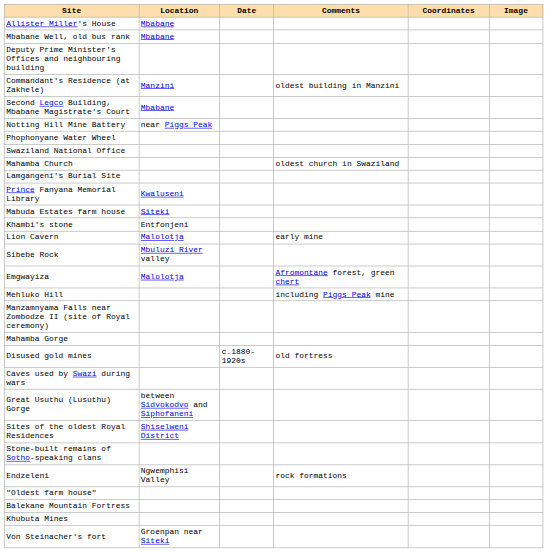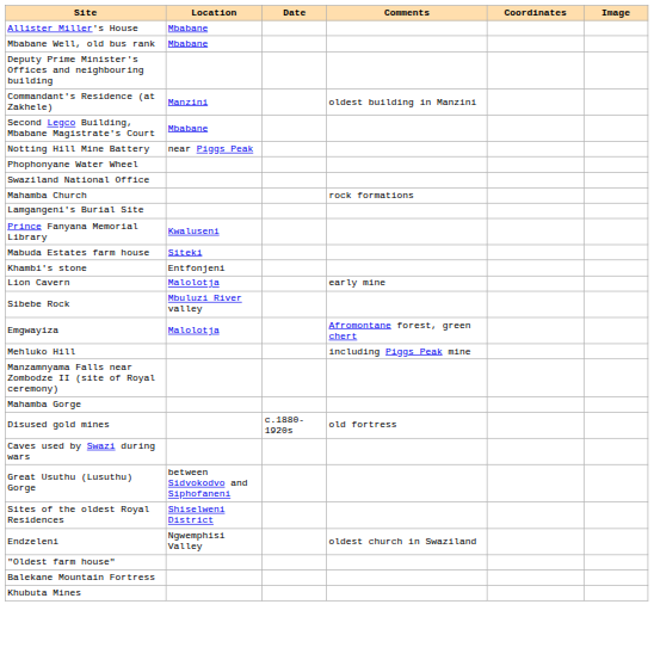 <table class="wikitable sortable"  style="width:100%; background:#fff;">
 <tr>
 <th width="25%" align="left" style="background:#ffdead;">Site</th>
 <th width="15%" align="left" style="background:#ffdead;">Location</th>
 <th width="10%" align="left" style="background:#ffdead;">Date</th>
 <th width="25%" align="left" style="background:#ffdead;">Comments</th>
 <th width="15%" align="left" style="background:#ffdead;">Coordinates</th>
 <th width="10%" align="left" style="background:#ffdead;" class="unsortable">Image</th>
 </tr>
 <tr>
 <td><a href='#'>Allister Miller</a>'s House</td>
 <td><a href='#'>Mbabane</a></td>
 <td></td>
 <td></td>
 <td></td>
 <td></td>
 </tr>
 <tr>
 <td>Mbabane Well, old bus rank</td>
 <td><a href='#'>Mbabane</a></td>
 <td></td>
 <td></td>
 <td></td>
 <td></td>
 </tr>
 <tr>
 <td>Deputy Prime Minister's Offices and neighbouring building</td>
 <td></td>
 <td></td>
 <td></td>
 <td></td>
 <td></td>
 </tr>
 <tr>
 <td>Commandant's Residence (at Zakhele)</td>
 <td><a href='#'>Manzini</a></td>
 <td></td>
 <td>oldest building in Manzini</td>
 <td></td>
 <td></td>
 </tr>
 <tr>
 <td>Second <a href='#'>Legco</a> Building, Mbabane Magistrate's Court</td>
 <td><a href='#'>Mbabane</a></td>
 <td></td>
 <td></td>
 <td></td>
 <td></td>
 </tr>
 <tr>
 <td>Notting Hill Mine Battery</td>
 <td>near <a href='#'>Piggs Peak</a></td>
 <td></td>
 <td></td>
 <td></td>
 <td></td>
 </tr>
 <tr>
 <td>Phophonyane Water Wheel</td>
 <td></td>
 <td></td>
 <td></td>
 <td></td>
 <td></td>
 </tr>
 <tr>
 <td>Swaziland National Office</td>
 <td></td>
 <td></td>
 <td></td>
 <td></td>
 <td></td>
 </tr>
 <tr>
 <td>Mahamba Church</td>
 <td></td>
 <td></td>
-<td>oldest church in Swaziland</td>
+<td>rock formations</td>
 <td></td>
 <td></td>
 </tr>
 <tr>
 <td>Lamgangeni's Burial Site</td>
 <td></td>
 <td></td>
 <td></td>
 <td></td>
 <td></td>
 </tr>
 <tr>
 <td><a href='#'>Prince</a> Fanyana Memorial Library</td>
 <td><a href='#'>Kwaluseni</a></td>
 <td></td>
 <td></td>
 <td></td>
 <td></td>
 </tr>
 <tr>
 <td>Mabuda Estates farm house</td>
 <td><a href='#'>Siteki</a></td>
 <td></td>
 <td></td>
 <td></td>
 <td></td>
 </tr>
 <tr>
 <td>Khambi's stone</td>
 <td>Entfonjeni</td>
 <td></td>
 <td></td>
 <td></td>
 <td></td>
 </tr>
 <tr>
 <td>Lion Cavern</td>
 <td><a href='#'>Malolotja</a></td>
 <td></td>
 <td>early mine</td>
 <td></td>
 <td></td>
 </tr>
 <tr>
 <td>Sibebe Rock</td>
 <td><a href='#'>Mbuluzi River</a> valley</td>
 <td></td>
 <td></td>
 <td></td>
 <td></td>
 </tr>
 <tr>
 <td>Emgwayiza</td>
 <td><a href='#'>Malolotja</a></td>
 <td></td>
 <td><a href='#'>Afromontane</a> forest, green <a href='#'>chert</a></td>
 <td></td>
 <td></td>
 </tr>
 <tr>
 <td>Mehluko Hill</td>
 <td></td>
 <td></td>
 <td>including <a href='#'>Piggs Peak</a> mine</td>
 <td></td>
 <td></td>
 </tr>
 <tr>
 <td>Manzamnyama Falls near Zombodze II (site of Royal ceremony)</td>
 <td></td>
 <td></td>
 <td></td>
 <td></td>
 <td></td>
 </tr>
 <tr>
 <td>Mahamba Gorge</td>
 <td></td>
 <td></td>
 <td></td>
 <td></td>
 <td></td>
 </tr>
 <tr>
 <td>Disused gold mines</td>
 <td></td>
 <td>c.1880-1920s</td>
 <td>old fortress</td>
 <td></td>
 <td></td>
 </tr>
 <tr>
 <td>Caves used by <a href='#'>Swazi</a> during wars</td>
 <td></td>
 <td></td>
 <td></td>
 <td></td>
 <td></td>
 </tr>
 <tr>
 <td>Great Usuthu (Lusuthu) Gorge</td>
 <td>between <a href='#'>Sidvokodvo</a> and <a href='#'>Siphofaneni</a></td>
 <td></td>
 <td></td>
 <td></td>
 <td></td>
 </tr>
 <tr>
 <td>Sites of the oldest Royal Residences</td>
 <td><a href='#'>Shiselweni District</a></td>
 <td></td>
 <td></td>
 <td></td>
 <td></td>
 </tr>
 <tr>
-<td>Stone-built remains of <a href='#'>Sotho</a>-speaking clans</td>
-<td></td>
-<td></td>
-<td></td>
-<td></td>
-<td></td>
-</tr>
-<tr>
 <td>Endzeleni</td>
 <td>Ngwemphisi Valley</td>
 <td></td>
-<td>rock formations</td>
+<td>oldest church in Swaziland</td>
 <td></td>
 <td></td>
 </tr>
 <tr>
 <td>"Oldest farm house"</td>
 <td></td>
 <td></td>
 <td></td>
 <td></td>
 <td></td>
 </tr>
 <tr>
 <td>Balekane Mountain Fortress</td>
 <td></td>
 <td></td>
 <td></td>
 <td></td>
 <td></td>
 </tr>
 <tr>
 <td>Khubuta Mines</td>
 <td></td>
 <td></td>
 <td></td>
 <td></td>
 <td></td>
 </tr>
-<tr>
-<td>Von Steinacher's fort</td>
-<td>Groenpan near <a href='#'>Siteki</a></td>
-<td></td>
-<td></td>
-<td></td>
-<td></td>
-</tr>
 </table>
